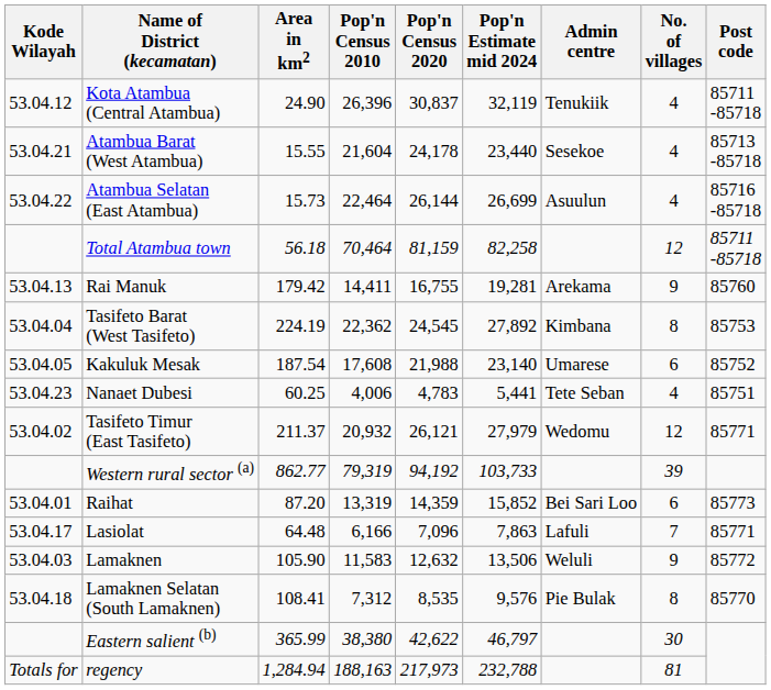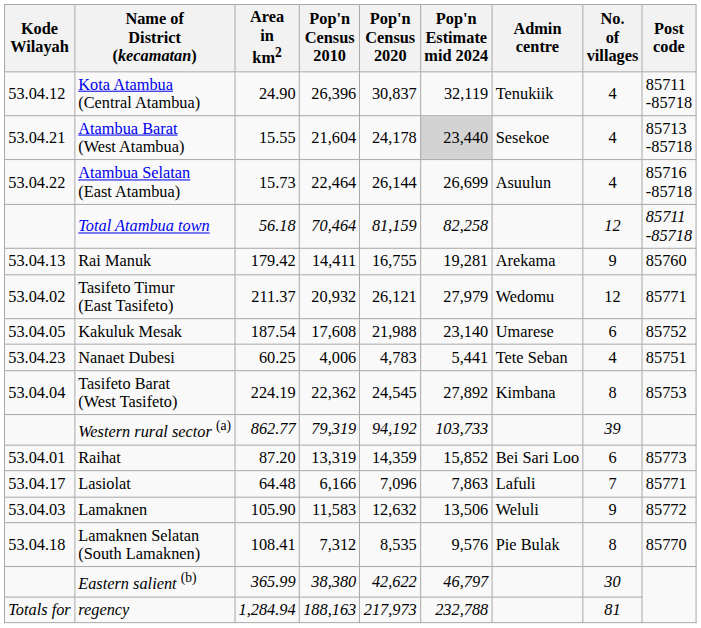 <table class="sortable wikitable">
 <tr>
 <th>Kode <br>Wilayah</th>
 <th>Name of<br>District<br>(<em>kecamatan</em>)</th>
 <th>Area <br>in <br>km<sup>2</sup></th>
 <th>Pop'n<br>Census<br>2010</th>
 <th>Pop'n<br>Census<br>2020</th>
 <th>Pop'n<br>Estimate<br>mid 2024</th>
 <th>Admin<br>centre</th>
 <th>No. <br>of<br>villages</th>
 <th>Post<br>code</th>
 </tr>
 <tr>
 <td>53.04.12</td>
 <td><a href='#'>Kota Atambua</a> <br> (Central Atambua)</td>
 <td align="right">24.90</td>
 <td align="right">26,396</td>
 <td align="right">30,837</td>
 <td align="right">32,119</td>
 <td>Tenukiik</td>
 <td align="center">4</td>
 <td>85711<br>-85718</td>
 </tr>
 <tr>
 <td>53.04.21</td>
 <td><a href='#'>Atambua Barat</a> <br> (West Atambua)</td>
 <td align="right">15.55</td>
 <td align="right">21,604</td>
 <td align="right">24,178</td>
-<td align="right">23,440</td>
+<td align="right" style="background: lightgrey;">23,440</td>
 <td>Sesekoe</td>
 <td align="center">4</td>
 <td>85713<br>-85718</td>
 </tr>
 <tr>
 <td>53.04.22</td>
 <td><a href='#'>Atambua Selatan</a> <br> (East Atambua)</td>
 <td align="right">15.73</td>
 <td align="right">22,464</td>
 <td align="right">26,144</td>
 <td align="right">26,699</td>
 <td>Asuulun</td>
 <td align="center">4</td>
 <td>85716<br>-85718</td>
 </tr>
 <tr>
 <td></td>
 <td><a href='#'><em>Total Atambua town</em></a></td>
 <td align="right"><em>56.18</em></td>
 <td align="right"><em>70,464</em></td>
 <td align="right"><em>81,159</em></td>
 <td align="right"><em>82,258</em></td>
 <td></td>
 <td align="center"><em>12</em></td>
 <td><em>85711<br>-85718</em></td>
 </tr>
 <tr>
 <td>53.04.13</td>
 <td>Rai Manuk </td>
 <td align="right">179.42</td>
 <td align="right">14,411</td>
 <td align="right">16,755</td>
 <td align="right">19,281</td>
 <td>Arekama</td>
 <td align="center">9</td>
 <td>85760</td>
 </tr>
 <tr>
-<td>53.04.04</td>
-<td>Tasifeto Barat  <br> (West Tasifeto)</td>
-<td align="right">224.19</td>
-<td align="right">22,362</td>
-<td align="right">24,545</td>
-<td align="right">27,892</td>
-<td>Kimbana</td>
-<td align="center">8</td>
-<td>85753</td>
+<td>53.04.02</td>
+<td>Tasifeto Timur  <br> (East Tasifeto)</td>
+<td align="right">211.37</td>
+<td align="right">20,932</td>
+<td align="right">26,121</td>
+<td align="right">27,979</td>
+<td>Wedomu</td>
+<td align="center">12</td>
+<td>85771</td>
 </tr>
 <tr>
 <td>53.04.05</td>
 <td>Kakuluk Mesak </td>
 <td align="right">187.54</td>
 <td align="right">17,608</td>
 <td align="right">21,988</td>
 <td align="right">23,140</td>
 <td>Umarese</td>
 <td align="center">6</td>
 <td>85752</td>
 </tr>
 <tr>
 <td>53.04.23</td>
 <td>Nanaet Dubesi </td>
 <td align="right">60.25</td>
 <td align="right">4,006</td>
 <td align="right">4,783</td>
 <td align="right">5,441</td>
 <td>Tete Seban</td>
 <td align="center">4</td>
 <td>85751</td>
 </tr>
 <tr>
-<td>53.04.02</td>
-<td>Tasifeto Timur  <br> (East Tasifeto)</td>
-<td align="right">211.37</td>
-<td align="right">20,932</td>
-<td align="right">26,121</td>
-<td align="right">27,979</td>
-<td>Wedomu</td>
-<td align="center">12</td>
-<td>85771</td>
+<td>53.04.04</td>
+<td>Tasifeto Barat  <br> (West Tasifeto)</td>
+<td align="right">224.19</td>
+<td align="right">22,362</td>
+<td align="right">24,545</td>
+<td align="right">27,892</td>
+<td>Kimbana</td>
+<td align="center">8</td>
+<td>85753</td>
 </tr>
 <tr>
 <td></td>
 <td><em>Western rural sector</em> <sup>(a)</sup></td>
 <td align="right"><em>862.77</em></td>
 <td align="right"><em>79,319</em></td>
 <td align="right"><em>94,192</em></td>
 <td align="right"><em>103,733</em></td>
 <td></td>
 <td align="center"><em>39</em></td>
 </tr>
 <tr>
 <td>53.04.01</td>
 <td>Raihat </td>
 <td align="right">87.20</td>
 <td align="right">13,319</td>
 <td align="right">14,359</td>
 <td align="right">15,852</td>
 <td>Bei Sari Loo</td>
 <td align="center">6</td>
 <td>85773</td>
 </tr>
 <tr>
 <td>53.04.17</td>
 <td>Lasiolat </td>
 <td align="right">64.48</td>
 <td align="right">6,166</td>
 <td align="right">7,096</td>
 <td align="right">7,863</td>
 <td>Lafuli</td>
 <td align="center">7</td>
 <td>85771</td>
 </tr>
 <tr>
 <td>53.04.03</td>
 <td>Lamaknen </td>
 <td align="right">105.90</td>
 <td align="right">11,583</td>
 <td align="right">12,632</td>
 <td align="right">13,506</td>
 <td>Weluli</td>
 <td align="center">9</td>
 <td>85772</td>
 </tr>
 <tr>
 <td>53.04.18</td>
 <td>Lamaknen Selatan  <br> (South Lamaknen)</td>
 <td align="right">108.41</td>
 <td align="right">7,312</td>
 <td align="right">8,535</td>
 <td align="right">9,576</td>
 <td>Pie Bulak</td>
 <td align="center">8</td>
 <td>85770</td>
 </tr>
 <tr>
 <td></td>
 <td><em>Eastern salient</em> <sup>(b)</sup></td>
 <td align="right"><em>365.99</em></td>
 <td align="right"><em>38,380</em></td>
 <td align="right"><em>42,622</em></td>
 <td align="right"><em>46,797</em></td>
 <td></td>
 <td align="center"><em>30</em></td>
 </tr>
 <tr>
 <td><em>Totals for</em></td>
 <td><em> regency</em></td>
 <td align="right"><em>1,284.94</em></td>
 <td align="right"><em>188,163</em></td>
 <td align="right"><em>217,973</em></td>
 <td align="right"><em>232,788</em></td>
 <td></td>
 <td align="center"><em>81</em></td>
 </tr>
 </table>
